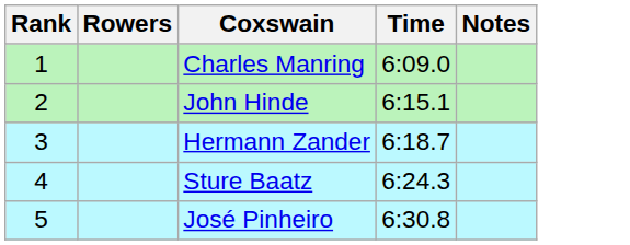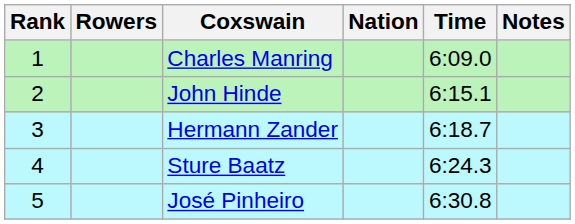 <table class="wikitable sortable" style="text-align:center">
 <tr>
 <th>Rank</th>
 <th>Rowers</th>
 <th>Coxswain</th>
+<th>Nation</th>
 <th>Time</th>
 <th>Notes</th>
 </tr>
 <tr bgcolor=bbf3bb>
 <td>1</td>
 <td></td>
 <td align=left><a href='#'>Charles Manring</a></td>
+<td align=left></td>
 <td>6:09.0</td>
 <td></td>
 </tr>
 <tr bgcolor=bbf3bb>
 <td>2</td>
 <td></td>
 <td align=left><a href='#'>John Hinde</a></td>
+<td align=left></td>
 <td>6:15.1</td>
 <td></td>
 </tr>
 <tr bgcolor=bbf9ff>
 <td>3</td>
 <td></td>
 <td align=left><a href='#'>Hermann Zander</a></td>
+<td align=left></td>
 <td>6:18.7</td>
 <td></td>
 </tr>
 <tr bgcolor=bbf9ff>
 <td>4</td>
 <td></td>
 <td align=left><a href='#'>Sture Baatz</a></td>
+<td align=left></td>
 <td>6:24.3</td>
 <td></td>
 </tr>
 <tr bgcolor=bbf9ff>
 <td>5</td>
 <td></td>
 <td align=left><a href='#'>José Pinheiro</a></td>
+<td align=left></td>
 <td>6:30.8</td>
 <td></td>
 </tr>
 </table>
